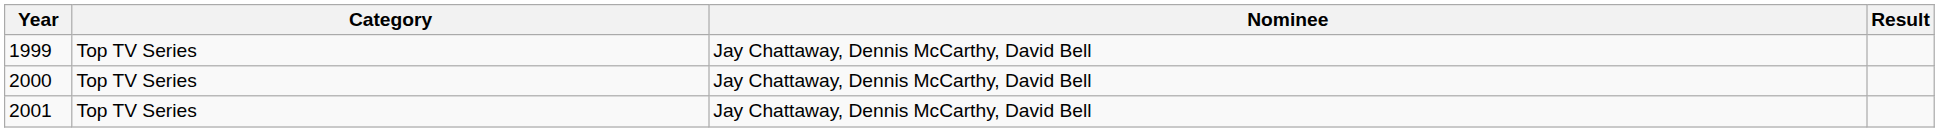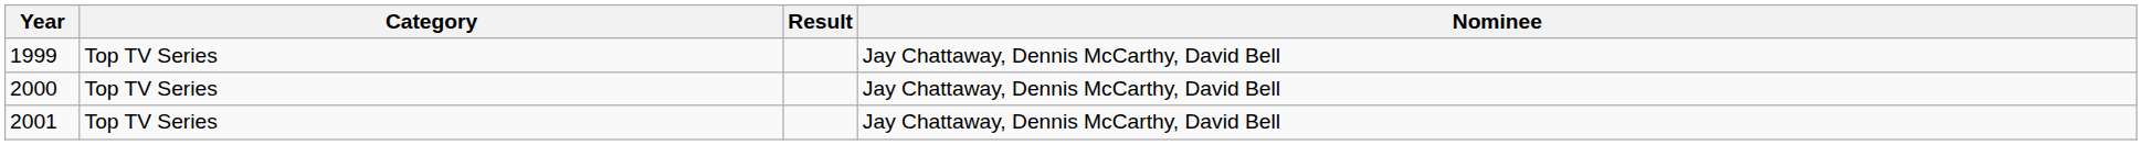 <table class="wikitable">
 <tr>
 <th width="3.5%">Year</th>
 <th width="33%">Category</th>
+<th width="3.5%">Result</th>
 <th widthe="42%">Nominee</th>
-<th width="3.5%">Result</th>
 </tr>
 <tr>
 <td>1999</td>
 <td>Top TV Series</td>
+<td></td>
 <td>Jay Chattaway, Dennis McCarthy, David Bell</td>
-<td></td>
 </tr>
 <tr>
 <td>2000</td>
 <td>Top TV Series</td>
+<td></td>
 <td>Jay Chattaway, Dennis McCarthy, David Bell</td>
-<td></td>
 </tr>
 <tr>
 <td>2001</td>
 <td>Top TV Series</td>
+<td></td>
 <td>Jay Chattaway, Dennis McCarthy, David Bell</td>
-<td></td>
 </tr>
 </table>
